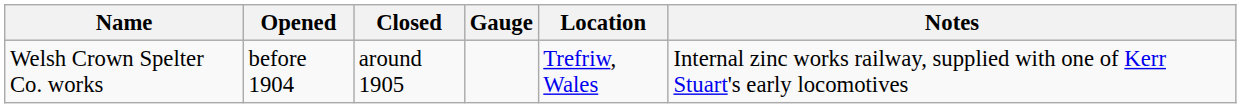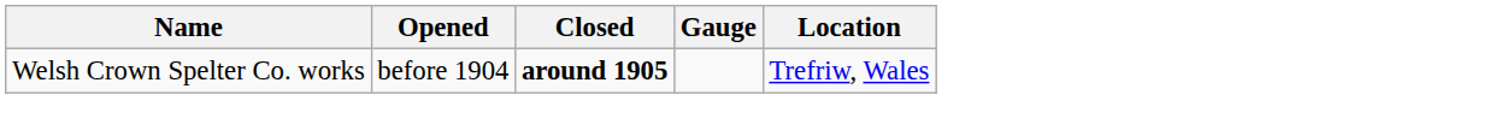 <table class="wikitable">
 <tr>
 <th>Name</th>
 <th>Opened</th>
 <th>Closed</th>
 <th>Gauge</th>
 <th>Location</th>
-<th>Notes</th>
 </tr>
 <tr>
 <td>Welsh Crown Spelter Co. works</td>
 <td>before 1904</td>
-<td>around 1905</td>
+<td><strong>around 1905</strong></td>
 <td></td>
 <td><a href='#'>Trefriw</a>, <a href='#'>Wales</a></td>
-<td>Internal zinc works railway, supplied with one of <a href='#'>Kerr Stuart</a>'s early locomotives</td>
 </tr>
 </table>
